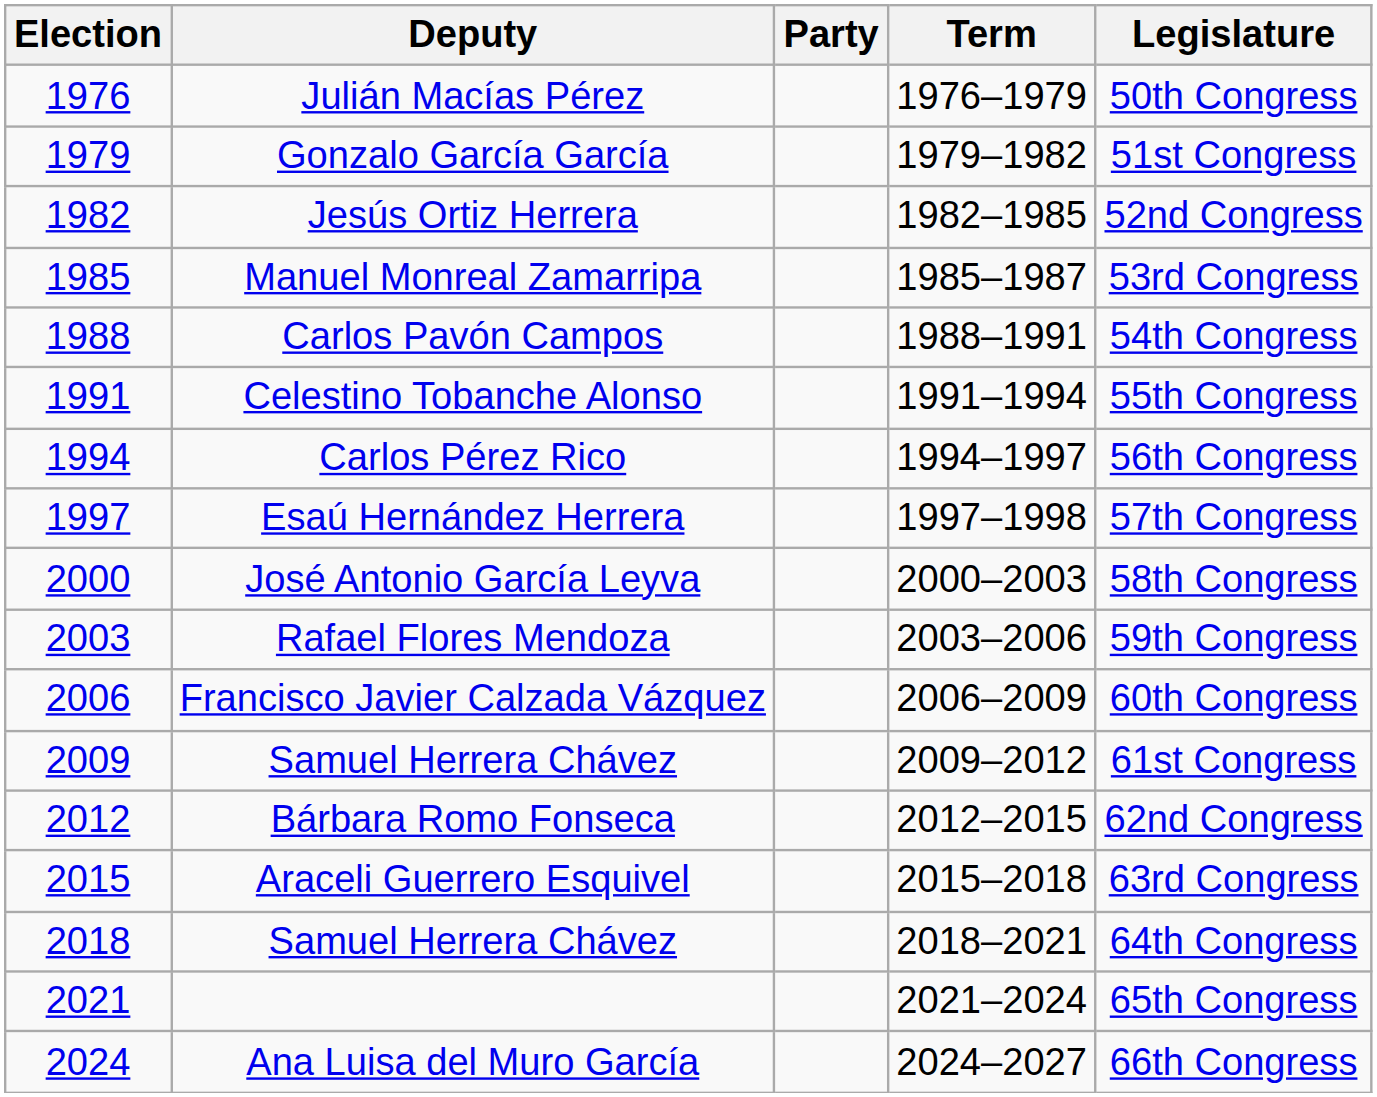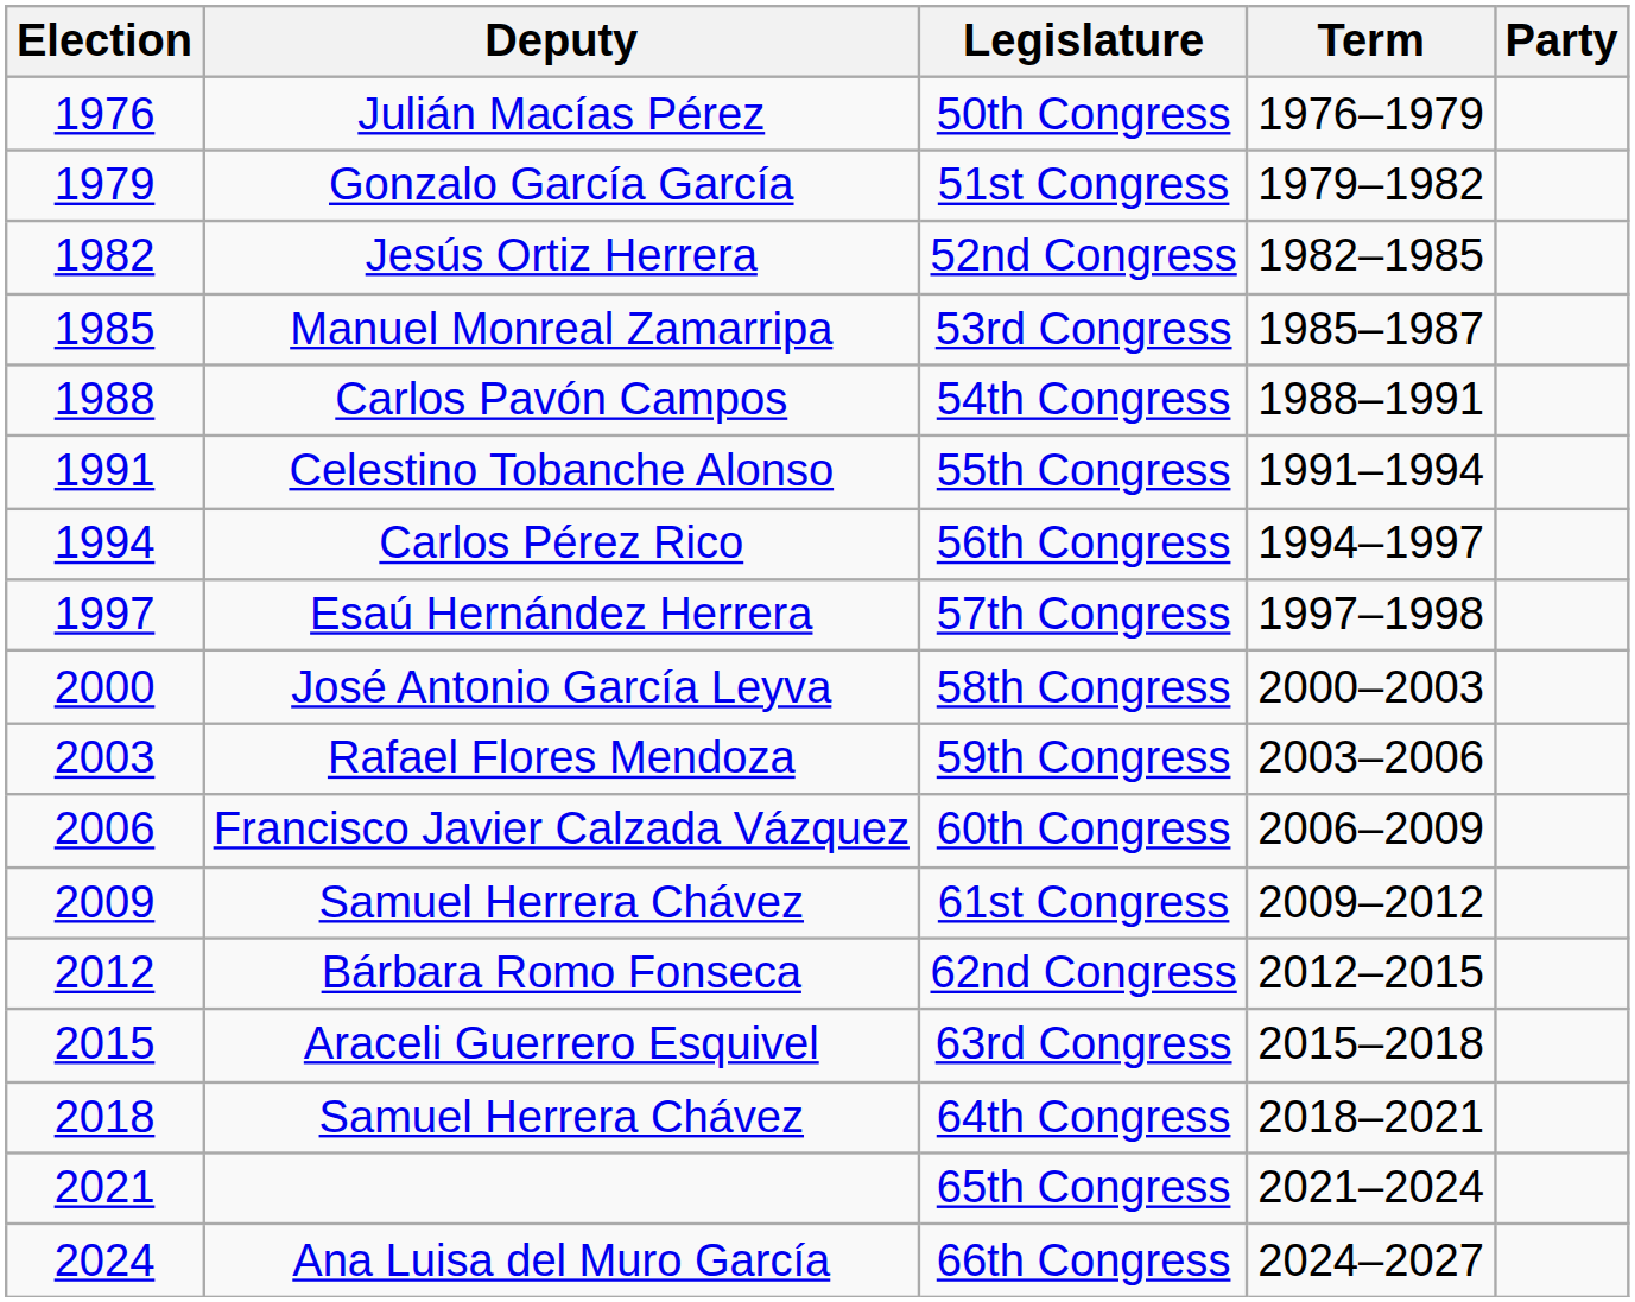 <table class="wikitable" style="text-align: center">
 <tr>
 <th>Election</th>
 <th>Deputy</th>
+<th>Legislature</th>
+<th>Term</th>
 <th>Party</th>
-<th>Term</th>
-<th>Legislature</th>
 </tr>
 <tr>
 <td><a href='#'>1976</a></td>
 <td><a href='#'>Julián Macías Pérez</a></td>
+<td><a href='#'>50th Congress</a></td>
+<td>1976–1979</td>
 <td></td>
-<td>1976–1979</td>
-<td><a href='#'>50th Congress</a></td>
 </tr>
 <tr>
 <td><a href='#'>1979</a></td>
 <td><a href='#'>Gonzalo García García</a></td>
+<td><a href='#'>51st Congress</a></td>
+<td>1979–1982</td>
 <td></td>
-<td>1979–1982</td>
-<td><a href='#'>51st Congress</a></td>
 </tr>
 <tr>
 <td><a href='#'>1982</a></td>
 <td><a href='#'>Jesús Ortiz Herrera</a></td>
+<td><a href='#'>52nd Congress</a></td>
+<td>1982–1985</td>
 <td></td>
-<td>1982–1985</td>
-<td><a href='#'>52nd Congress</a></td>
 </tr>
 <tr>
 <td><a href='#'>1985</a></td>
 <td><a href='#'>Manuel Monreal Zamarripa</a></td>
+<td><a href='#'>53rd Congress</a></td>
+<td>1985–1987</td>
 <td></td>
-<td>1985–1987</td>
-<td><a href='#'>53rd Congress</a></td>
 </tr>
 <tr>
 <td><a href='#'>1988</a></td>
 <td><a href='#'>Carlos Pavón Campos</a></td>
+<td><a href='#'>54th Congress</a></td>
+<td>1988–1991</td>
 <td></td>
-<td>1988–1991</td>
-<td><a href='#'>54th Congress</a></td>
 </tr>
 <tr>
 <td><a href='#'>1991</a></td>
 <td><a href='#'>Celestino Tobanche Alonso</a></td>
+<td><a href='#'>55th Congress</a></td>
+<td>1991–1994</td>
 <td></td>
-<td>1991–1994</td>
-<td><a href='#'>55th Congress</a></td>
 </tr>
 <tr>
 <td><a href='#'>1994</a></td>
 <td><a href='#'>Carlos Pérez Rico</a></td>
+<td><a href='#'>56th Congress</a></td>
+<td>1994–1997</td>
 <td></td>
-<td>1994–1997</td>
-<td><a href='#'>56th Congress</a></td>
 </tr>
 <tr>
 <td><a href='#'>1997</a></td>
 <td><a href='#'>Esaú Hernández Herrera</a></td>
+<td><a href='#'>57th Congress</a></td>
+<td>1997–1998</td>
 <td></td>
-<td>1997–1998</td>
-<td><a href='#'>57th Congress</a></td>
 </tr>
 <tr>
 <td><a href='#'>2000</a></td>
 <td><a href='#'>José Antonio García Leyva</a></td>
+<td><a href='#'>58th Congress</a></td>
+<td>2000–2003</td>
 <td></td>
-<td>2000–2003</td>
-<td><a href='#'>58th Congress</a></td>
 </tr>
 <tr>
 <td><a href='#'>2003</a></td>
 <td><a href='#'>Rafael Flores Mendoza</a></td>
+<td><a href='#'>59th Congress</a></td>
+<td>2003–2006</td>
 <td></td>
-<td>2003–2006</td>
-<td><a href='#'>59th Congress</a></td>
 </tr>
 <tr>
 <td><a href='#'>2006</a></td>
 <td><a href='#'>Francisco Javier Calzada Vázquez</a></td>
+<td><a href='#'>60th Congress</a></td>
+<td>2006–2009</td>
 <td></td>
-<td>2006–2009</td>
-<td><a href='#'>60th Congress</a></td>
 </tr>
 <tr>
 <td><a href='#'>2009</a></td>
 <td><a href='#'>Samuel Herrera Chávez</a></td>
+<td><a href='#'>61st Congress</a></td>
+<td>2009–2012</td>
 <td></td>
-<td>2009–2012</td>
-<td><a href='#'>61st Congress</a></td>
 </tr>
 <tr>
 <td><a href='#'>2012</a></td>
 <td><a href='#'>Bárbara Romo Fonseca</a></td>
+<td><a href='#'>62nd Congress</a></td>
+<td>2012–2015</td>
 <td></td>
-<td>2012–2015</td>
-<td><a href='#'>62nd Congress</a></td>
 </tr>
 <tr>
 <td><a href='#'>2015</a></td>
 <td><a href='#'>Araceli Guerrero Esquivel</a></td>
+<td><a href='#'>63rd Congress</a></td>
+<td>2015–2018</td>
 <td></td>
-<td>2015–2018</td>
-<td><a href='#'>63rd Congress</a></td>
 </tr>
 <tr>
 <td><a href='#'>2018</a></td>
 <td><a href='#'>Samuel Herrera Chávez</a></td>
+<td><a href='#'>64th Congress</a></td>
+<td>2018–2021</td>
 <td></td>
-<td>2018–2021</td>
-<td><a href='#'>64th Congress</a></td>
 </tr>
 <tr>
 <td><a href='#'>2021</a></td>
 <td></td>
+<td><a href='#'>65th Congress</a></td>
+<td>2021–2024</td>
 <td></td>
-<td>2021–2024</td>
-<td><a href='#'>65th Congress</a></td>
 </tr>
 <tr>
 <td><a href='#'>2024</a></td>
 <td><a href='#'>Ana Luisa del Muro García</a></td>
+<td><a href='#'>66th Congress</a></td>
+<td>2024–2027</td>
 <td></td>
-<td>2024–2027</td>
-<td><a href='#'>66th Congress</a></td>
 </tr>
 </table>
